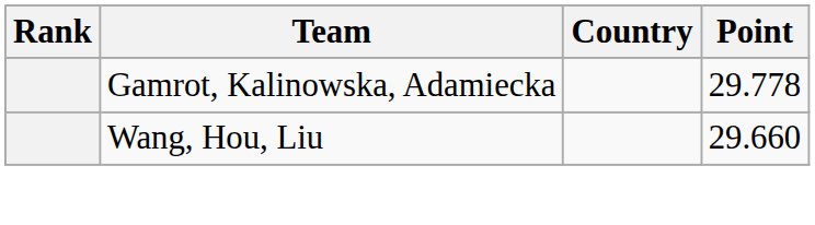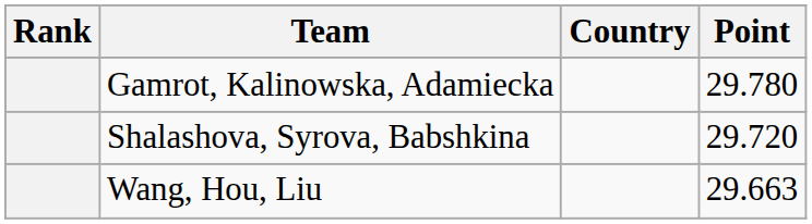 <table class="wikitable sortable">
 <tr>
 <th>Rank</th>
 <th>Team</th>
 <th>Country</th>
 <th>Point</th>
 </tr>
 <tr>
 <th></th>
 <td>Gamrot, Kalinowska, Adamiecka</td>
 <td></td>
-<td>29.778</td>
+<td>29.780</td>
+</tr>
+<tr>
+<th></th>
+<td>Shalashova, Syrova, Babshkina</td>
+<td></td>
+<td>29.720</td>
 </tr>
 <tr>
 <th></th>
 <td>Wang, Hou, Liu</td>
 <td></td>
-<td>29.660</td>
+<td>29.663</td>
 </tr>
 </table>
